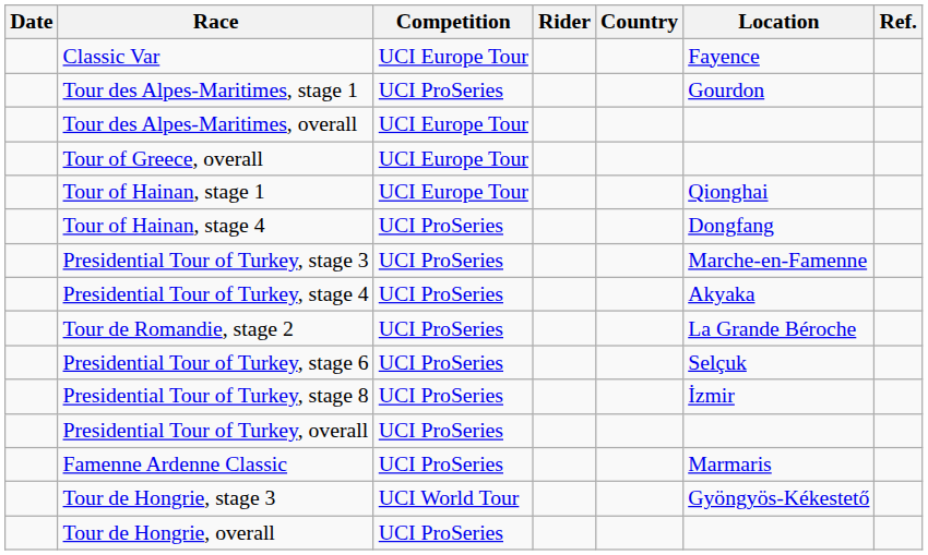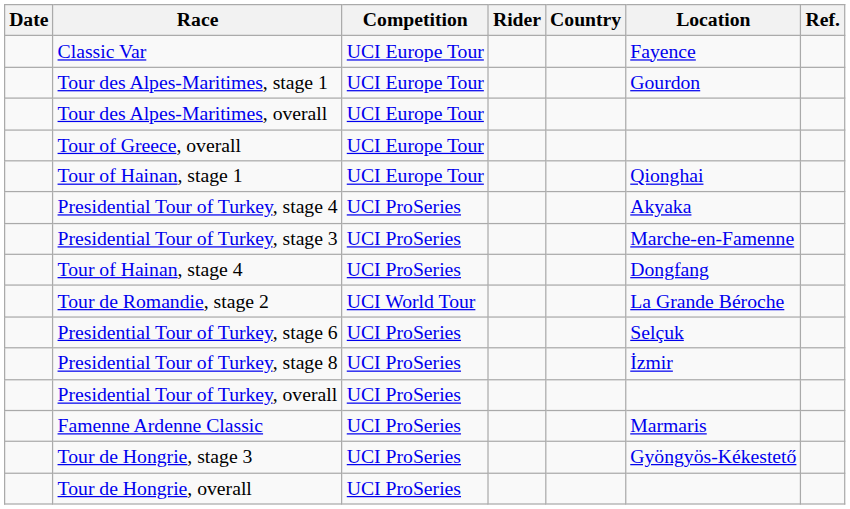 <table class="wikitable sortable">
 <tr>
 <th>Date</th>
 <th>Race</th>
 <th>Competition</th>
 <th>Rider</th>
 <th>Country</th>
 <th>Location</th>
 <th class="unsortable">Ref.</th>
 </tr>
 <tr>
 <td></td>
 <td><a href='#'>Classic Var</a></td>
 <td><a href='#'>UCI Europe Tour</a></td>
 <td></td>
 <td></td>
 <td><a href='#'>Fayence</a></td>
 <td align="center"></td>
 </tr>
 <tr>
 <td></td>
 <td><a href='#'>Tour des Alpes-Maritimes</a>, stage 1</td>
-<td><a href='#'>UCI ProSeries</a></td>
+<td><a href='#'>UCI Europe Tour</a></td>
 <td></td>
 <td></td>
 <td><a href='#'>Gourdon</a></td>
 <td align="center"></td>
 </tr>
 <tr>
 <td></td>
 <td><a href='#'>Tour des Alpes-Maritimes</a>, overall</td>
 <td><a href='#'>UCI Europe Tour</a></td>
 <td></td>
 <td></td>
 <td></td>
 <td align="center"></td>
 </tr>
 <tr>
 <td></td>
 <td><a href='#'>Tour of Greece</a>, overall</td>
 <td><a href='#'>UCI Europe Tour</a></td>
 <td></td>
 <td></td>
 <td></td>
 <td align="center"></td>
 </tr>
 <tr>
 <td></td>
 <td><a href='#'>Tour of Hainan</a>, stage 1</td>
 <td><a href='#'>UCI Europe Tour</a></td>
 <td></td>
 <td></td>
 <td><a href='#'>Qionghai</a></td>
 <td align="center"></td>
 </tr>
 <tr>
 <td></td>
-<td><a href='#'>Tour of Hainan</a>, stage 4</td>
+<td><a href='#'>Presidential Tour of Turkey</a>, stage 4</td>
 <td><a href='#'>UCI ProSeries</a></td>
 <td></td>
 <td></td>
-<td><a href='#'>Dongfang</a></td>
+<td><a href='#'>Akyaka</a></td>
 <td align="center"></td>
 </tr>
 <tr>
 <td></td>
 <td><a href='#'>Presidential Tour of Turkey</a>, stage 3</td>
 <td><a href='#'>UCI ProSeries</a></td>
 <td></td>
 <td></td>
 <td><a href='#'>Marche-en-Famenne</a></td>
 <td align="center"></td>
 </tr>
 <tr>
 <td></td>
-<td><a href='#'>Presidential Tour of Turkey</a>, stage 4</td>
+<td><a href='#'>Tour of Hainan</a>, stage 4</td>
 <td><a href='#'>UCI ProSeries</a></td>
 <td></td>
 <td></td>
-<td><a href='#'>Akyaka</a></td>
+<td><a href='#'>Dongfang</a></td>
 <td align="center"></td>
 </tr>
 <tr>
 <td></td>
 <td><a href='#'>Tour de Romandie</a>, stage 2</td>
-<td><a href='#'>UCI ProSeries</a></td>
+<td><a href='#'>UCI World Tour</a></td>
 <td></td>
 <td></td>
 <td><a href='#'>La Grande Béroche</a></td>
 <td align="center"></td>
 </tr>
 <tr>
 <td></td>
 <td><a href='#'>Presidential Tour of Turkey</a>, stage 6</td>
 <td><a href='#'>UCI ProSeries</a></td>
 <td></td>
 <td></td>
 <td><a href='#'>Selçuk</a></td>
 <td align="center"></td>
 </tr>
 <tr>
 <td></td>
 <td><a href='#'>Presidential Tour of Turkey</a>, stage 8</td>
 <td><a href='#'>UCI ProSeries</a></td>
 <td></td>
 <td></td>
 <td><a href='#'>İzmir</a></td>
 <td align="center"></td>
 </tr>
 <tr>
 <td></td>
 <td><a href='#'>Presidential Tour of Turkey</a>, overall</td>
 <td><a href='#'>UCI ProSeries</a></td>
 <td></td>
 <td></td>
 <td></td>
 <td align="center"></td>
 </tr>
 <tr>
 <td></td>
 <td><a href='#'>Famenne Ardenne Classic</a></td>
 <td><a href='#'>UCI ProSeries</a></td>
 <td></td>
 <td></td>
 <td><a href='#'>Marmaris</a></td>
 <td align="center"></td>
 </tr>
 <tr>
 <td></td>
 <td><a href='#'>Tour de Hongrie</a>, stage 3</td>
-<td><a href='#'>UCI World Tour</a></td>
+<td><a href='#'>UCI ProSeries</a></td>
 <td></td>
 <td></td>
 <td><a href='#'>Gyöngyös-Kékestető</a></td>
 <td align="center"></td>
 </tr>
 <tr>
 <td></td>
 <td><a href='#'>Tour de Hongrie</a>, overall</td>
 <td><a href='#'>UCI ProSeries</a></td>
 <td></td>
 <td></td>
 <td></td>
 <td align="center"></td>
 </tr>
 </table>
